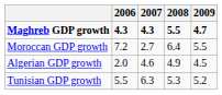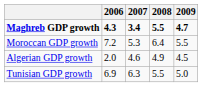 <table class="wikitable">
 <tr>
 <th Moroccan GDP growth compared to region (IMF></th>
 <th>2006</th>
 <th>2007</th>
 <th>2008</th>
 <th>2009</th>
 </tr>
 <tr>
 <td><strong><a href='#'>Maghreb</a> GDP growth</strong></td>
 <td><strong>4.3</strong></td>
-<td><strong>4.3</strong></td>
+<td><strong>3.4</strong></td>
 <td><strong>5.5</strong></td>
 <td><strong>4.7</strong></td>
 </tr>
 <tr>
 <td><a href='#'>Moroccan GDP growth</a></td>
 <td>7.2</td>
-<td>2.7</td>
+<td>5.3</td>
 <td>6.4</td>
 <td>5.5</td>
 </tr>
 <tr>
 <td><a href='#'>Algerian GDP growth</a></td>
 <td>2.0</td>
 <td>4.6</td>
 <td>4.9</td>
 <td>4.5</td>
 </tr>
 <tr>
 <td><a href='#'>Tunisian GDP growth</a></td>
+<td>6.9</td>
+<td>6.3</td>
 <td>5.5</td>
-<td>6.3</td>
-<td>5.3</td>
-<td>5.2</td>
+<td>5.0</td>
 </tr>
 </table>
